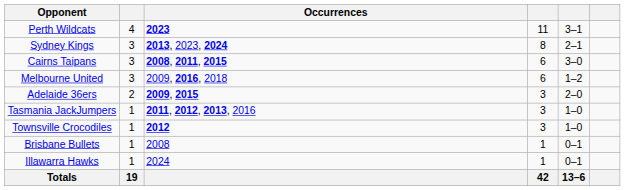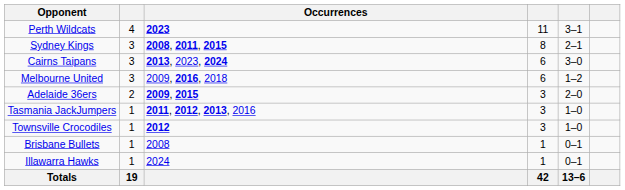 <table class="wikitable sortable" style="text-align: center; width: 75%;">
 <tr>
 <th width="170">Opponent</th>
 <th width="30"></th>
 <th>Occurrences</th>
 <th width="40"></th>
 <th width="40"></th>
 <th width="40"></th>
 </tr>
 <tr>
 <td><a href='#'>Perth Wildcats</a></td>
 <td>4</td>
 <td align=left><strong><a href='#'>2023</a></strong></td>
 <td>11</td>
 <td>3–1</td>
 <td></td>
 </tr>
 <tr>
 <td><a href='#'>Sydney Kings</a></td>
 <td>3</td>
-<td align=left><strong><a href='#'>2013</a></strong>, <a href='#'>2023</a>, <strong><a href='#'>2024</a></strong></td>
+<td align=left><strong><a href='#'>2008</a></strong>, <strong><a href='#'>2011</a></strong>, <strong><a href='#'>2015</a></strong></td>
 <td>8</td>
 <td>2–1</td>
 <td></td>
 </tr>
 <tr>
 <td><a href='#'>Cairns Taipans</a></td>
 <td>3</td>
-<td align=left><strong><a href='#'>2008</a></strong>, <strong><a href='#'>2011</a></strong>, <strong><a href='#'>2015</a></strong></td>
+<td align=left><strong><a href='#'>2013</a></strong>, <a href='#'>2023</a>, <strong><a href='#'>2024</a></strong></td>
 <td>6</td>
 <td>3–0</td>
 <td></td>
 </tr>
 <tr>
 <td><a href='#'>Melbourne United</a></td>
 <td>3</td>
 <td align=left><a href='#'>2009</a>, <strong><a href='#'>2016</a></strong>, <a href='#'>2018</a></td>
 <td>6</td>
 <td>1–2</td>
 <td></td>
 </tr>
 <tr>
 <td><a href='#'>Adelaide 36ers</a></td>
 <td>2</td>
 <td align=left><strong><a href='#'>2009</a></strong>, <strong><a href='#'>2015</a></strong></td>
 <td>3</td>
 <td>2–0</td>
 <td></td>
 </tr>
 <tr>
 <td><a href='#'>Tasmania JackJumpers</a></td>
 <td>1</td>
 <td align=left><strong><a href='#'>2011</a></strong>, <strong><a href='#'>2012</a></strong>, <strong><a href='#'>2013</a></strong>, <a href='#'>2016</a></td>
 <td>3</td>
 <td>1–0</td>
 <td></td>
 </tr>
 <tr>
 <td><a href='#'>Townsville Crocodiles</a></td>
 <td>1</td>
 <td align=left><strong><a href='#'>2012</a></strong></td>
 <td>3</td>
 <td>1–0</td>
 <td></td>
 </tr>
 <tr>
 <td><a href='#'>Brisbane Bullets</a></td>
 <td>1</td>
 <td align=left><a href='#'>2008</a></td>
 <td>1</td>
 <td>0–1</td>
 <td></td>
 </tr>
 <tr>
 <td><a href='#'>Illawarra Hawks</a></td>
 <td>1</td>
 <td align=left><a href='#'>2024</a></td>
 <td>1</td>
 <td>0–1</td>
 <td></td>
 </tr>
 <tr>
 <th width="170">Totals</th>
 <th width="30">19</th>
 <th></th>
 <th width="40">42</th>
 <th width="40">13–6</th>
 <th width="40"></th>
 </tr>
 </table>
